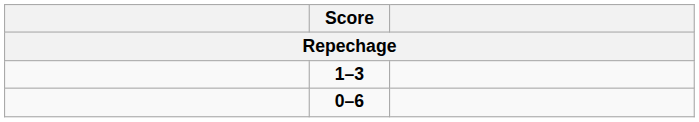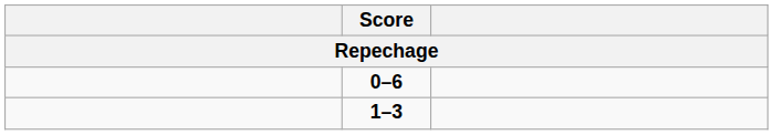 <table class="wikitable" style="text-align: left;">
 <tr>
 <th align="right" width="270"></th>
 <th width="65">Score</th>
 <th align="left" width="270"></th>
 </tr>
 <tr>
 <th colspan="3">Repechage</th>
 </tr>
 <tr>
 <td></td>
-<td align=center><strong>1–3</strong></td>
+<td align=center><strong>0–6</strong></td>
 <td><strong></strong></td>
 </tr>
 <tr>
 <td></td>
-<td align=center><strong>0–6</strong></td>
+<td align=center><strong>1–3</strong></td>
 <td><strong></strong></td>
 </tr>
 </table>
